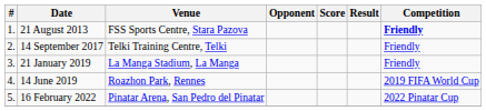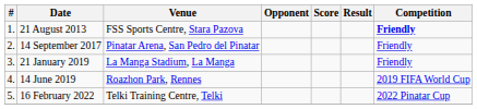 <table class="wikitable collapsible">
 <tr>
 <th>#</th>
 <th>Date</th>
 <th>Venue</th>
 <th>Opponent</th>
 <th>Score</th>
 <th>Result</th>
 <th>Competition</th>
 </tr>
 <tr>
 <td>1.</td>
 <td>21 August 2013</td>
 <td>FSS Sports Centre, <a href='#'>Stara Pazova</a></td>
 <td></td>
 <td></td>
 <td></td>
 <td><strong><a href='#'>Friendly</a></strong></td>
 </tr>
 <tr>
 <td>2.</td>
 <td>14 September 2017</td>
-<td>Telki Training Centre, <a href='#'>Telki</a></td>
+<td><a href='#'>Pinatar Arena</a>, <a href='#'>San Pedro del Pinatar</a></td>
 <td></td>
 <td></td>
 <td></td>
 <td><a href='#'>Friendly</a></td>
 </tr>
 <tr>
 <td>3.</td>
 <td>21 January 2019</td>
 <td><a href='#'>La Manga Stadium</a>, <a href='#'>La Manga</a></td>
 <td></td>
 <td></td>
 <td></td>
 <td><a href='#'>Friendly</a></td>
 </tr>
 <tr>
 <td>4.</td>
 <td>14 June 2019</td>
 <td><a href='#'>Roazhon Park</a>, <a href='#'>Rennes</a></td>
 <td></td>
 <td></td>
 <td></td>
 <td><a href='#'>2019 FIFA World Cup</a></td>
 </tr>
 <tr>
 <td>5.</td>
 <td>16 February 2022</td>
-<td><a href='#'>Pinatar Arena</a>, <a href='#'>San Pedro del Pinatar</a></td>
+<td>Telki Training Centre, <a href='#'>Telki</a></td>
 <td></td>
 <td></td>
 <td></td>
 <td><a href='#'>2022 Pinatar Cup</a></td>
 </tr>
 <tr>
 </tr>
 </table>
